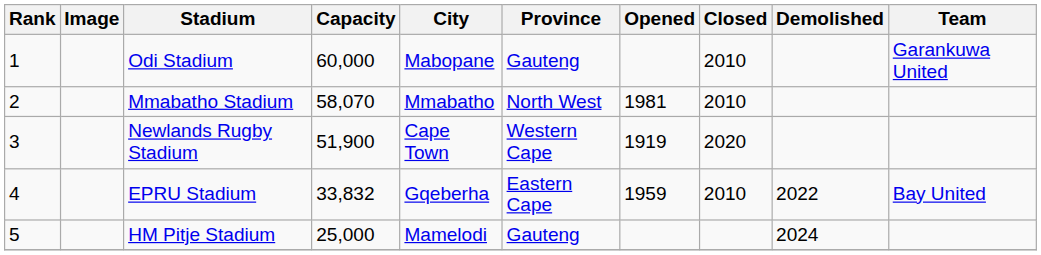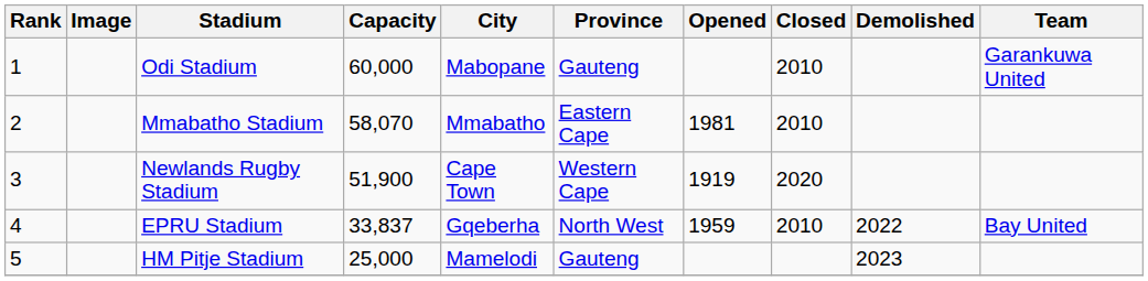 <table class="wikitable sortable">
 <tr>
 <th>Rank</th>
 <th>Image</th>
 <th>Stadium</th>
 <th>Capacity</th>
 <th>City</th>
 <th>Province</th>
 <th>Opened</th>
 <th>Closed</th>
 <th>Demolished</th>
 <th>Team</th>
 </tr>
 <tr>
 <td>1</td>
 <td></td>
 <td><a href='#'>Odi Stadium</a></td>
 <td>60,000</td>
 <td><a href='#'>Mabopane</a></td>
 <td><a href='#'>Gauteng</a></td>
 <td></td>
 <td>2010</td>
 <td></td>
 <td><a href='#'>Garankuwa United</a></td>
 </tr>
 <tr>
 <td>2</td>
 <td></td>
 <td><a href='#'>Mmabatho Stadium</a></td>
 <td>58,070</td>
 <td><a href='#'>Mmabatho</a></td>
-<td><a href='#'>North West</a></td>
+<td><a href='#'>Eastern Cape</a></td>
 <td>1981</td>
 <td>2010</td>
 <td></td>
 <td></td>
 </tr>
 <tr>
 <td>3</td>
 <td></td>
 <td><a href='#'>Newlands Rugby Stadium</a></td>
 <td>51,900</td>
 <td><a href='#'>Cape Town</a></td>
 <td><a href='#'>Western Cape</a></td>
 <td>1919</td>
 <td>2020</td>
 <td></td>
 <td></td>
 </tr>
 <tr>
 <td>4</td>
 <td></td>
 <td><a href='#'>EPRU Stadium</a></td>
-<td>33,832</td>
+<td>33,837</td>
 <td><a href='#'>Gqeberha</a></td>
-<td><a href='#'>Eastern Cape</a></td>
+<td><a href='#'>North West</a></td>
 <td>1959</td>
 <td>2010</td>
 <td>2022</td>
 <td><a href='#'>Bay United</a></td>
 </tr>
 <tr>
 <td>5</td>
 <td></td>
 <td><a href='#'>HM Pitje Stadium</a></td>
 <td>25,000</td>
 <td><a href='#'>Mamelodi</a></td>
 <td><a href='#'>Gauteng</a></td>
 <td></td>
 <td></td>
-<td>2024</td>
+<td>2023</td>
 <td></td>
 </tr>
 <tr>
 </tr>
 </table>
